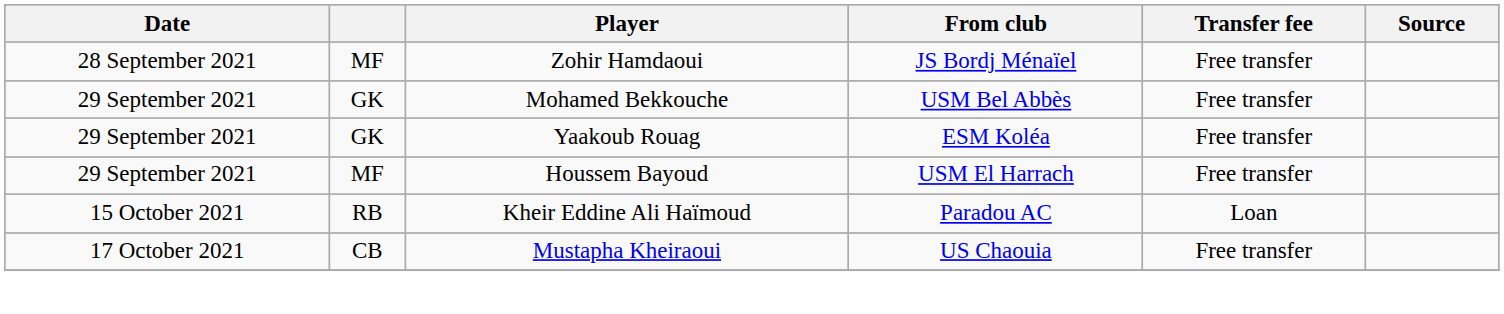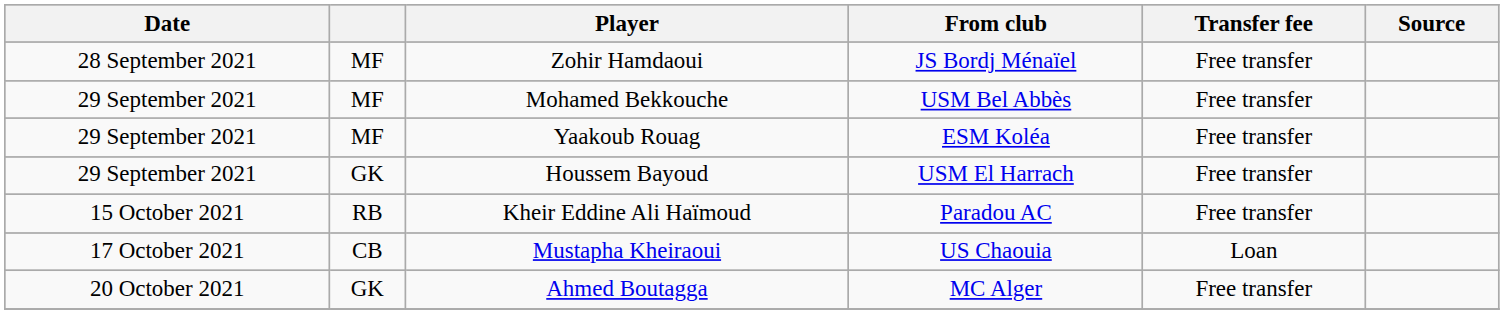 <table class="wikitable sortable" style="width:70%; text-align:center; font-size:85%; text-align:centre;">
 <tr>
 <th>Date</th>
 <th></th>
 <th>Player</th>
 <th>From club</th>
 <th>Transfer fee</th>
 <th>Source</th>
 </tr>
 <tr>
 <td>28 September 2021</td>
 <td>MF</td>
 <td> Zohir Hamdaoui</td>
 <td><a href='#'>JS Bordj Ménaïel</a></td>
 <td>Free transfer</td>
 <td></td>
 </tr>
 <tr>
 <td>29 September 2021</td>
-<td>GK</td>
+<td>MF</td>
 <td> Mohamed Bekkouche</td>
 <td><a href='#'>USM Bel Abbès</a></td>
 <td>Free transfer</td>
 <td></td>
 </tr>
 <tr>
 <td>29 September 2021</td>
-<td>GK</td>
+<td>MF</td>
 <td> Yaakoub Rouag</td>
 <td><a href='#'>ESM Koléa</a></td>
 <td>Free transfer</td>
 <td></td>
 </tr>
 <tr>
 <td>29 September 2021</td>
-<td>MF</td>
+<td>GK</td>
 <td> Houssem Bayoud</td>
 <td><a href='#'>USM El Harrach</a></td>
 <td>Free transfer</td>
 <td></td>
 </tr>
 <tr>
 <td>15 October 2021</td>
 <td>RB</td>
 <td> Kheir Eddine Ali Haïmoud</td>
 <td><a href='#'>Paradou AC</a></td>
-<td>Loan</td>
+<td>Free transfer</td>
 <td></td>
 </tr>
 <tr>
 <td>17 October 2021</td>
 <td>CB</td>
 <td> <a href='#'>Mustapha Kheiraoui</a></td>
 <td><a href='#'>US Chaouia</a></td>
+<td>Loan</td>
+<td></td>
+</tr>
+<tr>
+<td>20 October 2021</td>
+<td>GK</td>
+<td> <a href='#'>Ahmed Boutagga</a></td>
+<td><a href='#'>MC Alger</a></td>
 <td>Free transfer</td>
 <td></td>
 </tr>
 <tr>
 </tr>
 </table>
